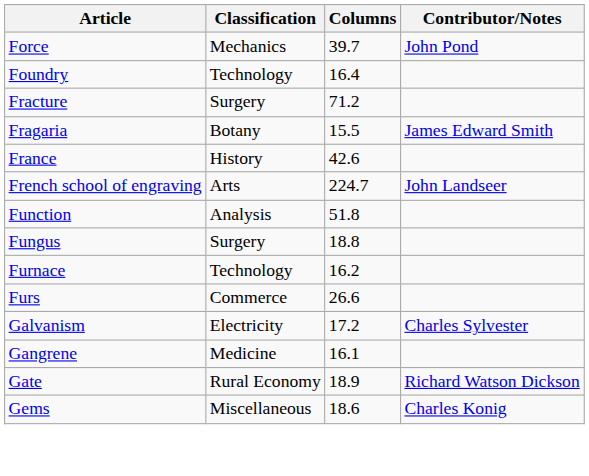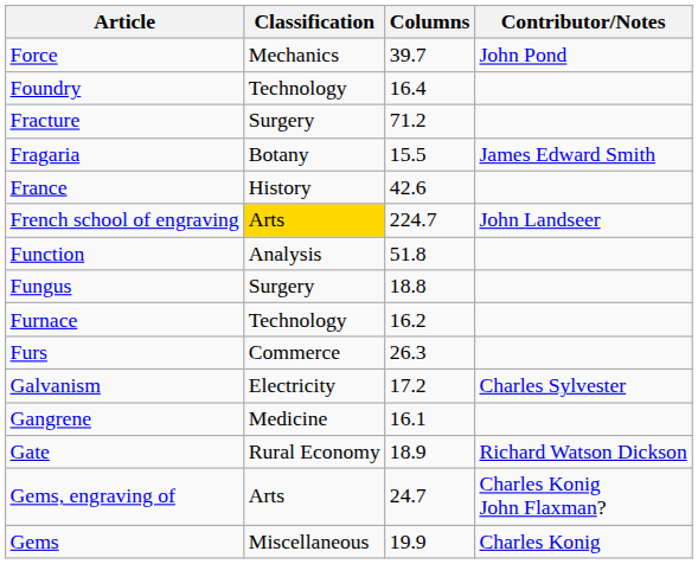 <table class="wikitable">
 <tr>
 <th>Article</th>
 <th>Classification</th>
 <th>Columns</th>
 <th>Contributor/Notes</th>
 </tr>
 <tr>
 <td><a href='#'>Force</a></td>
 <td>Mechanics</td>
 <td>39.7</td>
 <td><a href='#'>John Pond</a></td>
 </tr>
 <tr>
 <td><a href='#'>Foundry</a></td>
 <td>Technology</td>
 <td>16.4</td>
 <td></td>
 </tr>
 <tr>
 <td><a href='#'>Fracture</a></td>
 <td>Surgery</td>
 <td>71.2</td>
 <td></td>
 </tr>
 <tr>
 <td><a href='#'>Fragaria</a></td>
 <td>Botany</td>
 <td>15.5</td>
 <td><a href='#'>James Edward Smith</a></td>
 </tr>
 <tr>
 <td><a href='#'>France</a></td>
 <td>History</td>
 <td>42.6</td>
 <td></td>
 </tr>
 <tr>
 <td><a href='#'>French school of engraving</a></td>
-<td>Arts</td>
+<td style="background: gold;">Arts</td>
 <td>224.7</td>
 <td><a href='#'>John Landseer</a></td>
 </tr>
 <tr>
 <td><a href='#'>Function</a></td>
 <td>Analysis</td>
 <td>51.8</td>
 <td></td>
 </tr>
 <tr>
 <td><a href='#'>Fungus</a></td>
 <td>Surgery</td>
 <td>18.8</td>
 <td></td>
 </tr>
 <tr>
 <td><a href='#'>Furnace</a></td>
 <td>Technology</td>
 <td>16.2</td>
 <td></td>
 </tr>
 <tr>
 <td><a href='#'>Furs</a></td>
 <td>Commerce</td>
-<td>26.6</td>
+<td>26.3</td>
 <td></td>
 </tr>
 <tr>
 <td><a href='#'>Galvanism</a></td>
 <td>Electricity</td>
 <td>17.2</td>
 <td><a href='#'>Charles Sylvester</a></td>
 </tr>
 <tr>
 <td><a href='#'>Gangrene</a></td>
 <td>Medicine</td>
 <td>16.1</td>
 <td></td>
 </tr>
 <tr>
 <td><a href='#'>Gate</a></td>
 <td>Rural Economy</td>
 <td>18.9</td>
 <td><a href='#'>Richard Watson Dickson</a></td>
 </tr>
 <tr>
+<td><a href='#'>Gems, engraving of</a></td>
+<td>Arts</td>
+<td>24.7</td>
+<td><a href='#'>Charles Konig</a><br><a href='#'>John Flaxman</a>?</td>
+</tr>
+<tr>
 <td><a href='#'>Gems</a></td>
 <td>Miscellaneous</td>
-<td>18.6</td>
+<td>19.9</td>
 <td><a href='#'>Charles Konig</a></td>
 </tr>
 </table>
